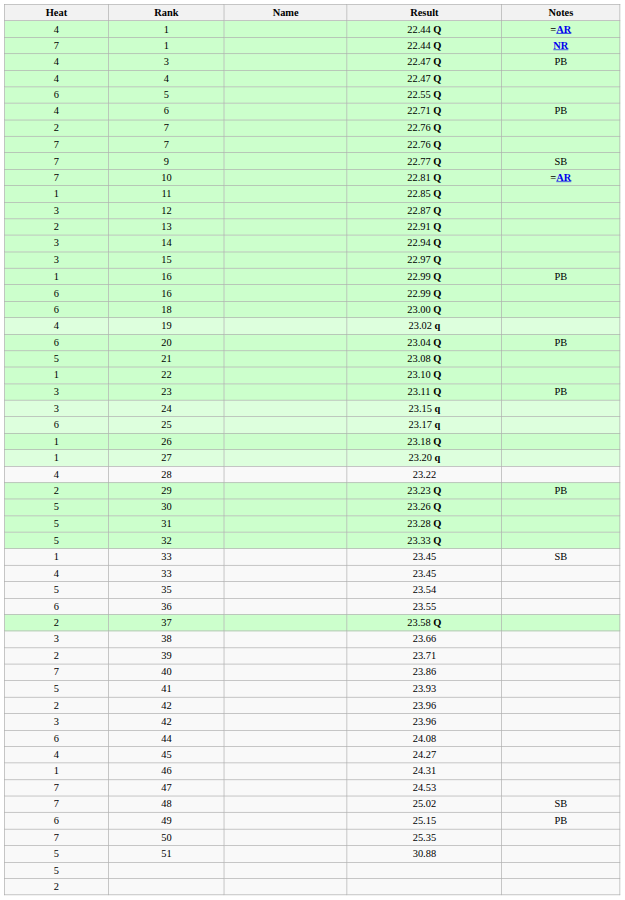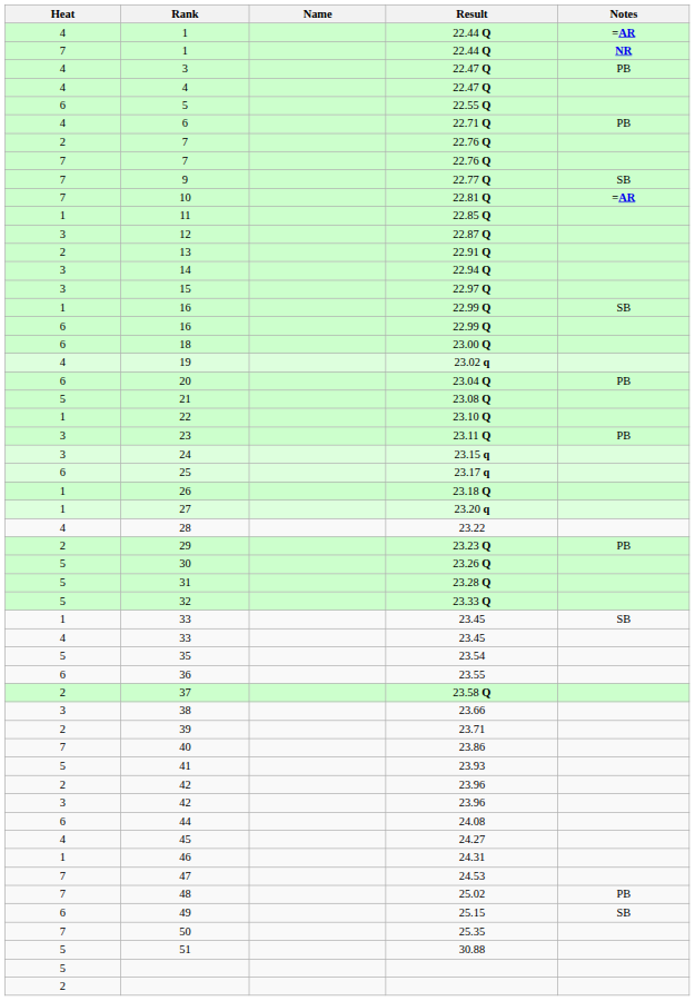 <table class="sortable wikitable" width=75%>
 <tr>
 <th>Heat</th>
 <th>Rank</th>
 <th>Name</th>
 <th>Result</th>
 <th>Notes</th>
 </tr>
 <tr style="background:#ccffcc;" align="center">
 <td>4</td>
 <td>1</td>
 <td align="left"></td>
 <td>22.44 <strong>Q</strong></td>
 <td><strong>=<a href='#'>AR</a></strong></td>
 </tr>
 <tr style="background:#ccffcc;" align="center">
 <td>7</td>
 <td>1</td>
 <td align="left"></td>
 <td>22.44 <strong>Q</strong></td>
 <td><strong><a href='#'>NR</a></strong></td>
 </tr>
 <tr style="background:#ccffcc;" align="center">
 <td>4</td>
 <td>3</td>
 <td align="left"></td>
 <td>22.47 <strong>Q</strong></td>
 <td>PB</td>
 </tr>
 <tr style="background:#ccffcc;" align="center">
 <td>4</td>
 <td>4</td>
 <td align="left"></td>
 <td>22.47 <strong>Q</strong></td>
 <td></td>
 </tr>
 <tr style="background:#ccffcc;" align="center">
 <td>6</td>
 <td>5</td>
 <td align="left"></td>
 <td>22.55 <strong>Q</strong></td>
 <td></td>
 </tr>
 <tr style="background:#ccffcc;" align="center">
 <td>4</td>
 <td>6</td>
 <td align="left"></td>
 <td>22.71 <strong>Q</strong></td>
 <td>PB</td>
 </tr>
 <tr style="background:#ccffcc;" align="center">
 <td>2</td>
 <td>7</td>
 <td align="left"></td>
 <td>22.76 <strong>Q</strong></td>
 <td></td>
 </tr>
 <tr style="background:#ccffcc;" align="center">
 <td>7</td>
 <td>7</td>
 <td align="left"></td>
 <td>22.76 <strong>Q</strong></td>
 <td></td>
 </tr>
 <tr style="background:#ccffcc;" align="center">
 <td>7</td>
 <td>9</td>
 <td align="left"></td>
 <td>22.77 <strong>Q</strong></td>
 <td>SB</td>
 </tr>
 <tr style="background:#ccffcc;" align="center">
 <td>7</td>
 <td>10</td>
 <td align="left"></td>
 <td>22.81 <strong>Q</strong></td>
 <td><strong>=<a href='#'>AR</a></strong></td>
 </tr>
 <tr style="background:#ccffcc;" align="center">
 <td>1</td>
 <td>11</td>
 <td align="left"></td>
 <td>22.85 <strong>Q</strong></td>
 <td></td>
 </tr>
 <tr style="background:#ccffcc;" align="center">
 <td>3</td>
 <td>12</td>
 <td align="left"></td>
 <td>22.87 <strong>Q</strong></td>
 <td></td>
 </tr>
 <tr style="background:#ccffcc;" align="center">
 <td>2</td>
 <td>13</td>
 <td align="left"></td>
 <td>22.91 <strong>Q</strong></td>
 <td></td>
 </tr>
 <tr style="background:#ccffcc;" align="center">
 <td>3</td>
 <td>14</td>
 <td align="left"></td>
 <td>22.94 <strong>Q</strong></td>
 <td></td>
 </tr>
 <tr style="background:#ccffcc;" align="center">
 <td>3</td>
 <td>15</td>
 <td align="left"></td>
 <td>22.97 <strong>Q</strong></td>
 <td></td>
 </tr>
 <tr style="background:#ccffcc;" align="center">
 <td>1</td>
 <td>16</td>
 <td align="left"></td>
 <td>22.99 <strong>Q</strong></td>
-<td>PB</td>
+<td>SB</td>
 </tr>
 <tr style="background:#ccffcc;" align="center">
 <td>6</td>
 <td>16</td>
 <td align="left"></td>
 <td>22.99 <strong>Q</strong></td>
 <td></td>
 </tr>
 <tr style="background:#ccffcc;" align="center">
 <td>6</td>
 <td>18</td>
 <td align="left"></td>
 <td>23.00 <strong>Q</strong></td>
 <td></td>
 </tr>
 <tr style="background:#ddffdd;" align="center">
 <td>4</td>
 <td>19</td>
 <td align="left"></td>
 <td>23.02 <strong>q</strong></td>
 <td></td>
 </tr>
 <tr style="background:#ccffcc;" align="center">
 <td>6</td>
 <td>20</td>
 <td align="left"></td>
 <td>23.04 <strong>Q</strong></td>
 <td>PB</td>
 </tr>
 <tr style="background:#ccffcc;" align="center">
 <td>5</td>
 <td>21</td>
 <td align="left"></td>
 <td>23.08 <strong>Q</strong></td>
 <td></td>
 </tr>
 <tr style="background:#ccffcc;" align="center">
 <td>1</td>
 <td>22</td>
 <td align="left"></td>
 <td>23.10 <strong>Q</strong></td>
 <td></td>
 </tr>
 <tr style="background:#ccffcc;" align="center">
 <td>3</td>
 <td>23</td>
 <td align="left"></td>
 <td>23.11 <strong>Q</strong></td>
 <td>PB</td>
 </tr>
 <tr style="background:#ddffdd;" align="center">
 <td>3</td>
 <td>24</td>
 <td align="left"></td>
 <td>23.15 <strong>q</strong></td>
 <td></td>
 </tr>
 <tr style="background:#ddffdd;" align="center">
 <td>6</td>
 <td>25</td>
 <td align="left"></td>
 <td>23.17 <strong>q</strong></td>
 <td></td>
 </tr>
 <tr style="background:#ccffcc;" align="center">
 <td>1</td>
 <td>26</td>
 <td align="left"></td>
 <td>23.18 <strong>Q</strong></td>
 <td></td>
 </tr>
 <tr style="background:#ddffdd;" align="center">
 <td>1</td>
 <td>27</td>
 <td align="left"></td>
 <td>23.20 <strong>q</strong></td>
 <td></td>
 </tr>
 <tr align="center">
 <td>4</td>
 <td>28</td>
 <td align="left"></td>
 <td>23.22</td>
 <td></td>
 </tr>
 <tr style="background:#ccffcc;" align="center">
 <td>2</td>
 <td>29</td>
 <td align="left"></td>
 <td>23.23 <strong>Q</strong></td>
 <td>PB</td>
 </tr>
 <tr style="background:#ccffcc;" align="center">
 <td>5</td>
 <td>30</td>
 <td align="left"></td>
 <td>23.26 <strong>Q</strong></td>
 <td></td>
 </tr>
 <tr style="background:#ccffcc;" align="center">
 <td>5</td>
 <td>31</td>
 <td align="left"></td>
 <td>23.28 <strong>Q</strong></td>
 <td></td>
 </tr>
 <tr style="background:#ccffcc;" align="center">
 <td>5</td>
 <td>32</td>
 <td align="left"></td>
 <td>23.33 <strong>Q</strong></td>
 <td></td>
 </tr>
 <tr align="center">
 <td>1</td>
 <td>33</td>
 <td align="left"></td>
 <td>23.45</td>
 <td>SB</td>
 </tr>
 <tr align="center">
 <td>4</td>
 <td>33</td>
 <td align="left"></td>
 <td>23.45</td>
 <td></td>
 </tr>
 <tr align="center">
 <td>5</td>
 <td>35</td>
 <td align="left"></td>
 <td>23.54</td>
 <td></td>
 </tr>
 <tr align="center">
 <td>6</td>
 <td>36</td>
 <td align="left"></td>
 <td>23.55</td>
 <td></td>
 </tr>
 <tr style="background:#ccffcc;" align="center">
 <td>2</td>
 <td>37</td>
 <td align="left"></td>
 <td>23.58 <strong>Q</strong></td>
 <td></td>
 </tr>
 <tr align="center">
 <td>3</td>
 <td>38</td>
 <td align="left"></td>
 <td>23.66</td>
 <td></td>
 </tr>
 <tr align="center">
 <td>2</td>
 <td>39</td>
 <td align="left"></td>
 <td>23.71</td>
 <td></td>
 </tr>
 <tr align="center">
 <td>7</td>
 <td>40</td>
 <td align="left"></td>
 <td>23.86</td>
 <td></td>
 </tr>
 <tr align="center">
 <td>5</td>
 <td>41</td>
 <td align="left"></td>
 <td>23.93</td>
 <td></td>
 </tr>
 <tr align="center">
 <td>2</td>
 <td>42</td>
 <td align="left"></td>
 <td>23.96</td>
 <td></td>
 </tr>
 <tr align="center">
 <td>3</td>
 <td>42</td>
 <td align="left"></td>
 <td>23.96</td>
 <td></td>
 </tr>
 <tr align="center">
 <td>6</td>
 <td>44</td>
 <td align="left"></td>
 <td>24.08</td>
 <td></td>
 </tr>
 <tr align="center">
 <td>4</td>
 <td>45</td>
 <td align="left"></td>
 <td>24.27</td>
 <td></td>
 </tr>
 <tr align="center">
 <td>1</td>
 <td>46</td>
 <td align="left"></td>
 <td>24.31</td>
 <td></td>
 </tr>
 <tr align="center">
 <td>7</td>
 <td>47</td>
 <td align="left"></td>
 <td>24.53</td>
 <td></td>
 </tr>
 <tr align="center">
 <td>7</td>
 <td>48</td>
 <td align="left"></td>
 <td>25.02</td>
-<td>SB</td>
+<td>PB</td>
 </tr>
 <tr align="center">
 <td>6</td>
 <td>49</td>
 <td align="left"></td>
 <td>25.15</td>
-<td>PB</td>
+<td>SB</td>
 </tr>
 <tr align="center">
 <td>7</td>
 <td>50</td>
 <td align="left"></td>
 <td>25.35</td>
 <td></td>
 </tr>
 <tr align="center">
 <td>5</td>
 <td>51</td>
 <td align="left"></td>
 <td>30.88</td>
 <td></td>
 </tr>
 <tr align="center">
 <td>5</td>
 <td></td>
 <td align="left"></td>
 <td></td>
 <td></td>
 </tr>
 <tr align="center">
 <td>2</td>
 <td></td>
 <td align="left"></td>
 <td></td>
 <td></td>
 </tr>
 </table>
